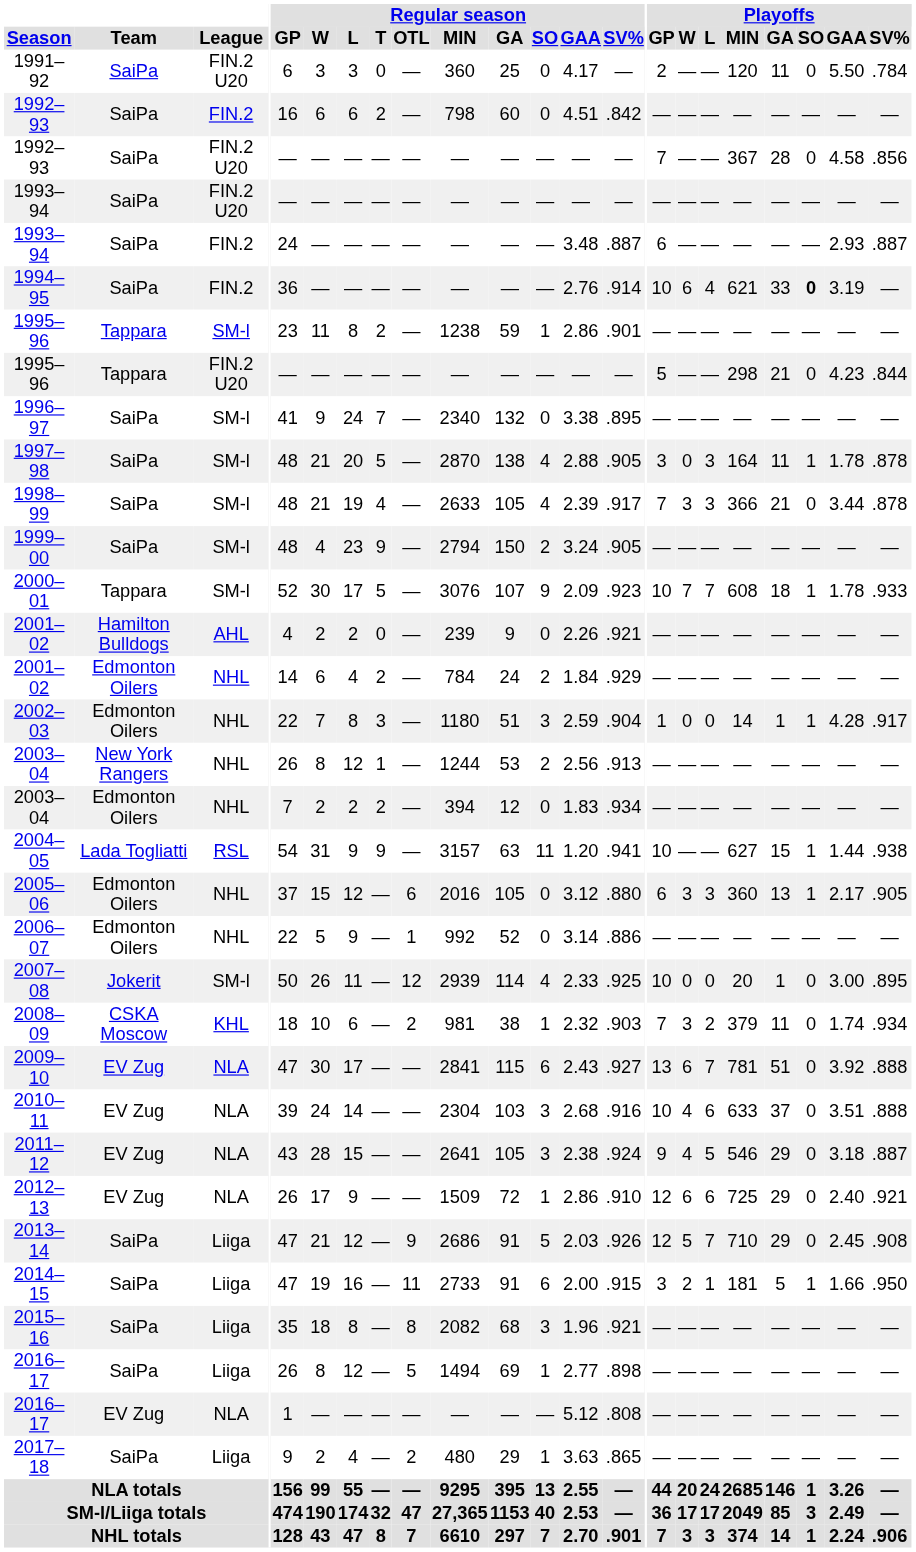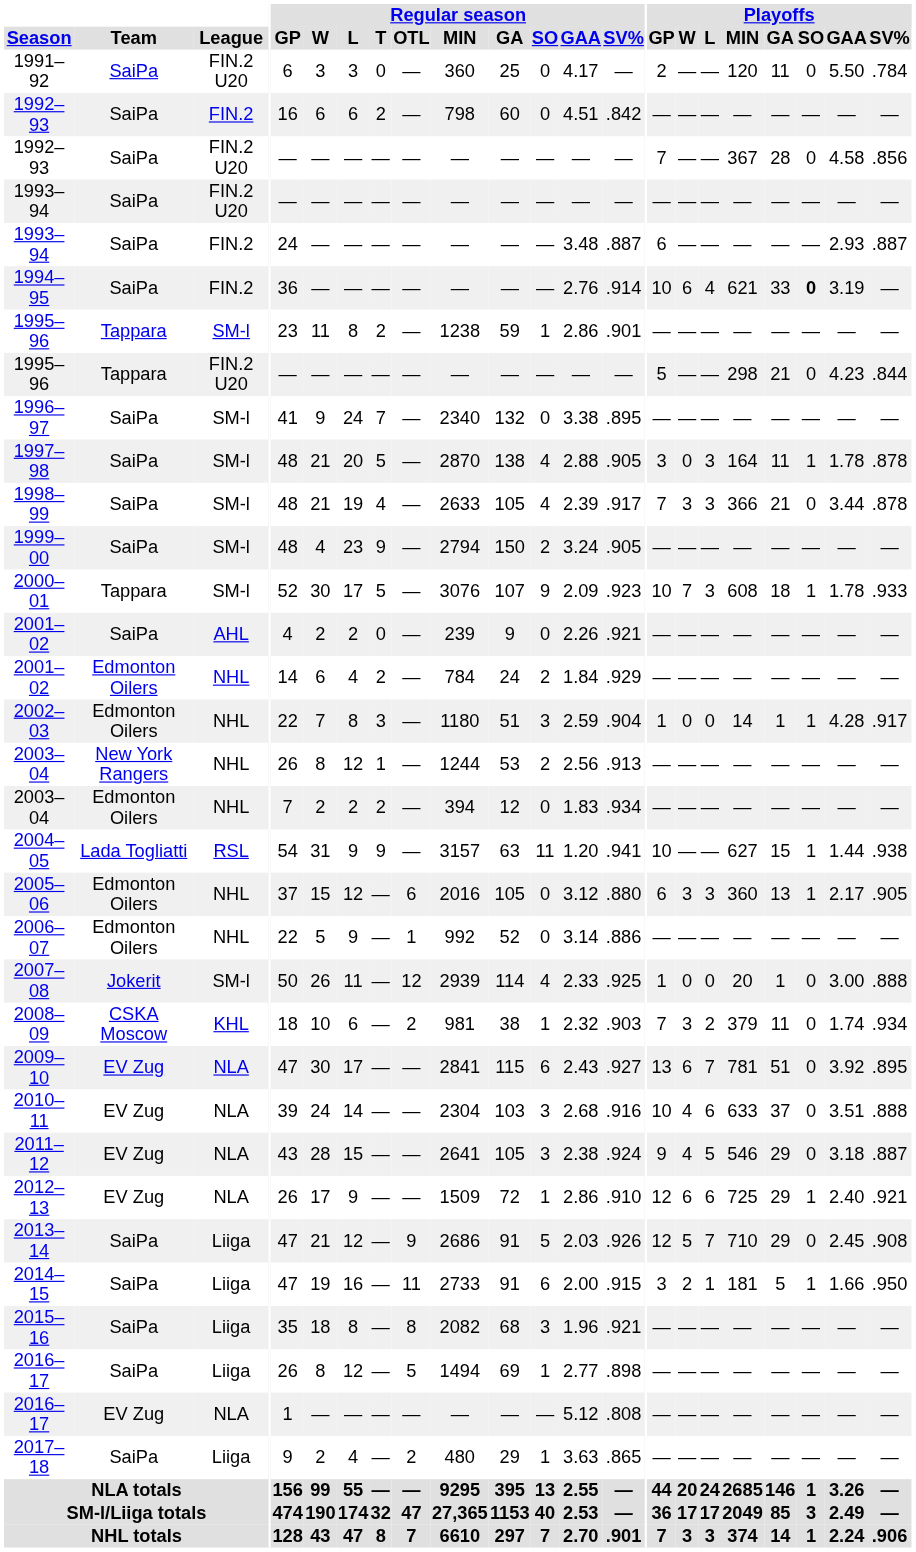 <table border="0" cellpadding="1" cellspacing="0" style="width:90%; text-align:center;">
 <tr bgcolor="#e0e0e0">
 <th colspan="3" bgcolor="#ffffff"></th>
 <th rowspan="99" bgcolor="#ffffff"></th>
 <th colspan="10" bgcolor="#e0e0e0"><a href='#'>Regular season</a></th>
 <th rowspan="99" bgcolor="#ffffff"></th>
 <th colspan="8" bgcolor="#e0e0e0"><a href='#'>Playoffs</a></th>
 </tr>
 <tr bgcolor="#e0e0e0">
 <th><a href='#'>Season</a></th>
 <th>Team</th>
 <th>League</th>
 <th>GP</th>
 <th>W</th>
 <th>L</th>
 <th>T</th>
 <th>OTL</th>
 <th>MIN</th>
 <th>GA</th>
 <th><a href='#'>SO</a></th>
 <th><a href='#'>GAA</a></th>
 <th><a href='#'>SV%</a></th>
 <th>GP</th>
 <th>W</th>
 <th>L</th>
 <th>MIN</th>
 <th>GA</th>
 <th>SO</th>
 <th>GAA</th>
 <th>SV%</th>
 </tr>
 <tr>
 <td>1991–92</td>
 <td><a href='#'>SaiPa</a></td>
 <td>FIN.2 U20</td>
 <td>6</td>
 <td>3</td>
 <td>3</td>
 <td>0</td>
 <td>—</td>
 <td>360</td>
 <td>25</td>
 <td>0</td>
 <td>4.17</td>
 <td>—</td>
 <td>2</td>
 <td>—</td>
 <td>—</td>
 <td>120</td>
 <td>11</td>
 <td>0</td>
 <td>5.50</td>
 <td>.784</td>
 </tr>
 <tr bgcolor="#f0f0f0">
 <td><a href='#'>1992–93</a></td>
 <td>SaiPa</td>
 <td><a href='#'>FIN.2</a></td>
 <td>16</td>
 <td>6</td>
 <td>6</td>
 <td>2</td>
 <td>—</td>
 <td>798</td>
 <td>60</td>
 <td>0</td>
 <td>4.51</td>
 <td>.842</td>
 <td>—</td>
 <td>—</td>
 <td>—</td>
 <td>—</td>
 <td>—</td>
 <td>—</td>
 <td>—</td>
 <td>—</td>
 </tr>
 <tr>
 <td>1992–93</td>
 <td>SaiPa</td>
 <td>FIN.2 U20</td>
 <td>—</td>
 <td>—</td>
 <td>—</td>
 <td>—</td>
 <td>—</td>
 <td>—</td>
 <td>—</td>
 <td>—</td>
 <td>—</td>
 <td>—</td>
 <td>7</td>
 <td>—</td>
 <td>—</td>
 <td>367</td>
 <td>28</td>
 <td>0</td>
 <td>4.58</td>
 <td>.856</td>
 </tr>
 <tr bgcolor="#f0f0f0">
 <td>1993–94</td>
 <td>SaiPa</td>
 <td>FIN.2 U20</td>
 <td>—</td>
 <td>—</td>
 <td>—</td>
 <td>—</td>
 <td>—</td>
 <td>—</td>
 <td>—</td>
 <td>—</td>
 <td>—</td>
 <td>—</td>
 <td>—</td>
 <td>—</td>
 <td>—</td>
 <td>—</td>
 <td>—</td>
 <td>—</td>
 <td>—</td>
 <td>—</td>
 </tr>
 <tr>
 <td><a href='#'>1993–94</a></td>
 <td>SaiPa</td>
 <td>FIN.2</td>
 <td>24</td>
 <td>—</td>
 <td>—</td>
 <td>—</td>
 <td>—</td>
 <td>—</td>
 <td>—</td>
 <td>—</td>
 <td>3.48</td>
 <td>.887</td>
 <td>6</td>
 <td>—</td>
 <td>—</td>
 <td>—</td>
 <td>—</td>
 <td>—</td>
 <td>2.93</td>
 <td>.887</td>
 </tr>
 <tr bgcolor="#f0f0f0">
 <td><a href='#'>1994–95</a></td>
 <td>SaiPa</td>
 <td>FIN.2</td>
 <td>36</td>
 <td>—</td>
 <td>—</td>
 <td>—</td>
 <td>—</td>
 <td>—</td>
 <td>—</td>
 <td>—</td>
 <td>2.76</td>
 <td>.914</td>
 <td>10</td>
 <td>6</td>
 <td>4</td>
 <td>621</td>
 <td>33</td>
 <td><strong>0</strong></td>
 <td>3.19</td>
 <td>—</td>
 </tr>
 <tr>
 <td><a href='#'>1995–96</a></td>
 <td><a href='#'>Tappara</a></td>
 <td><a href='#'>SM-l</a></td>
 <td>23</td>
 <td>11</td>
 <td>8</td>
 <td>2</td>
 <td>—</td>
 <td>1238</td>
 <td>59</td>
 <td>1</td>
 <td>2.86</td>
 <td>.901</td>
 <td>—</td>
 <td>—</td>
 <td>—</td>
 <td>—</td>
 <td>—</td>
 <td>—</td>
 <td>—</td>
 <td>—</td>
 </tr>
 <tr bgcolor="#f0f0f0">
 <td>1995–96</td>
 <td>Tappara</td>
 <td>FIN.2 U20</td>
 <td>—</td>
 <td>—</td>
 <td>—</td>
 <td>—</td>
 <td>—</td>
 <td>—</td>
 <td>—</td>
 <td>—</td>
 <td>—</td>
 <td>—</td>
 <td>5</td>
 <td>—</td>
 <td>—</td>
 <td>298</td>
 <td>21</td>
 <td>0</td>
 <td>4.23</td>
 <td>.844</td>
 </tr>
 <tr>
 <td><a href='#'>1996–97</a></td>
 <td>SaiPa</td>
 <td>SM-l</td>
 <td>41</td>
 <td>9</td>
 <td>24</td>
 <td>7</td>
 <td>—</td>
 <td>2340</td>
 <td>132</td>
 <td>0</td>
 <td>3.38</td>
 <td>.895</td>
 <td>—</td>
 <td>—</td>
 <td>—</td>
 <td>—</td>
 <td>—</td>
 <td>—</td>
 <td>—</td>
 <td>—</td>
 </tr>
 <tr bgcolor="#f0f0f0">
 <td><a href='#'>1997–98</a></td>
 <td>SaiPa</td>
 <td>SM-l</td>
 <td>48</td>
 <td>21</td>
 <td>20</td>
 <td>5</td>
 <td>—</td>
 <td>2870</td>
 <td>138</td>
 <td>4</td>
 <td>2.88</td>
 <td>.905</td>
 <td>3</td>
 <td>0</td>
 <td>3</td>
 <td>164</td>
 <td>11</td>
 <td>1</td>
 <td>1.78</td>
 <td>.878</td>
 </tr>
 <tr>
 <td><a href='#'>1998–99</a></td>
 <td>SaiPa</td>
 <td>SM-l</td>
 <td>48</td>
 <td>21</td>
 <td>19</td>
 <td>4</td>
 <td>—</td>
 <td>2633</td>
 <td>105</td>
 <td>4</td>
 <td>2.39</td>
 <td>.917</td>
 <td>7</td>
 <td>3</td>
 <td>3</td>
 <td>366</td>
 <td>21</td>
 <td>0</td>
 <td>3.44</td>
 <td>.878</td>
 </tr>
 <tr bgcolor="#f0f0f0">
 <td><a href='#'>1999–00</a></td>
 <td>SaiPa</td>
 <td>SM-l</td>
 <td>48</td>
 <td>4</td>
 <td>23</td>
 <td>9</td>
 <td>—</td>
 <td>2794</td>
 <td>150</td>
 <td>2</td>
 <td>3.24</td>
 <td>.905</td>
 <td>—</td>
 <td>—</td>
 <td>—</td>
 <td>—</td>
 <td>—</td>
 <td>—</td>
 <td>—</td>
 <td>—</td>
 </tr>
 <tr>
 <td><a href='#'>2000–01</a></td>
 <td>Tappara</td>
 <td>SM-l</td>
 <td>52</td>
 <td>30</td>
 <td>17</td>
 <td>5</td>
 <td>—</td>
 <td>3076</td>
 <td>107</td>
 <td>9</td>
 <td>2.09</td>
 <td>.923</td>
 <td>10</td>
 <td>7</td>
-<td>7</td>
+<td>3</td>
 <td>608</td>
 <td>18</td>
 <td>1</td>
 <td>1.78</td>
 <td>.933</td>
 </tr>
 <tr bgcolor="#f0f0f0">
 <td><a href='#'>2001–02</a></td>
-<td><a href='#'>Hamilton Bulldogs</a></td>
+<td>SaiPa</td>
 <td><a href='#'>AHL</a></td>
 <td>4</td>
 <td>2</td>
 <td>2</td>
 <td>0</td>
 <td>—</td>
 <td>239</td>
 <td>9</td>
 <td>0</td>
 <td>2.26</td>
 <td>.921</td>
 <td>—</td>
 <td>—</td>
 <td>—</td>
 <td>—</td>
 <td>—</td>
 <td>—</td>
 <td>—</td>
 <td>—</td>
 </tr>
 <tr>
 <td><a href='#'>2001–02</a></td>
 <td><a href='#'>Edmonton Oilers</a></td>
 <td><a href='#'>NHL</a></td>
 <td>14</td>
 <td>6</td>
 <td>4</td>
 <td>2</td>
 <td>—</td>
 <td>784</td>
 <td>24</td>
 <td>2</td>
 <td>1.84</td>
 <td>.929</td>
 <td>—</td>
 <td>—</td>
 <td>—</td>
 <td>—</td>
 <td>—</td>
 <td>—</td>
 <td>—</td>
 <td>—</td>
 </tr>
 <tr bgcolor="#f0f0f0">
 <td><a href='#'>2002–03</a></td>
 <td>Edmonton Oilers</td>
 <td>NHL</td>
 <td>22</td>
 <td>7</td>
 <td>8</td>
 <td>3</td>
 <td>—</td>
 <td>1180</td>
 <td>51</td>
 <td>3</td>
 <td>2.59</td>
 <td>.904</td>
 <td>1</td>
 <td>0</td>
 <td>0</td>
 <td>14</td>
 <td>1</td>
 <td>1</td>
 <td>4.28</td>
 <td>.917</td>
 </tr>
 <tr>
 <td><a href='#'>2003–04</a></td>
 <td><a href='#'>New York Rangers</a></td>
 <td>NHL</td>
 <td>26</td>
 <td>8</td>
 <td>12</td>
 <td>1</td>
 <td>—</td>
 <td>1244</td>
 <td>53</td>
 <td>2</td>
 <td>2.56</td>
 <td>.913</td>
 <td>—</td>
 <td>—</td>
 <td>—</td>
 <td>—</td>
 <td>—</td>
 <td>—</td>
 <td>—</td>
 <td>—</td>
 </tr>
 <tr bgcolor="#f0f0f0">
 <td>2003–04</td>
 <td>Edmonton Oilers</td>
 <td>NHL</td>
 <td>7</td>
 <td>2</td>
 <td>2</td>
 <td>2</td>
 <td>—</td>
 <td>394</td>
 <td>12</td>
 <td>0</td>
 <td>1.83</td>
 <td>.934</td>
 <td>—</td>
 <td>—</td>
 <td>—</td>
 <td>—</td>
 <td>—</td>
 <td>—</td>
 <td>—</td>
 <td>—</td>
 </tr>
 <tr>
 <td><a href='#'>2004–05</a></td>
 <td><a href='#'>Lada Togliatti</a></td>
 <td><a href='#'>RSL</a></td>
 <td>54</td>
 <td>31</td>
 <td>9</td>
 <td>9</td>
 <td>—</td>
 <td>3157</td>
 <td>63</td>
 <td>11</td>
 <td>1.20</td>
 <td>.941</td>
 <td>10</td>
 <td>—</td>
 <td>—</td>
 <td>627</td>
 <td>15</td>
 <td>1</td>
 <td>1.44</td>
 <td>.938</td>
 </tr>
 <tr bgcolor="#f0f0f0">
 <td><a href='#'>2005–06</a></td>
 <td>Edmonton Oilers</td>
 <td>NHL</td>
 <td>37</td>
 <td>15</td>
 <td>12</td>
 <td>—</td>
 <td>6</td>
 <td>2016</td>
 <td>105</td>
 <td>0</td>
 <td>3.12</td>
 <td>.880</td>
 <td>6</td>
 <td>3</td>
 <td>3</td>
 <td>360</td>
 <td>13</td>
 <td>1</td>
 <td>2.17</td>
 <td>.905</td>
 </tr>
 <tr>
 <td><a href='#'>2006–07</a></td>
 <td>Edmonton Oilers</td>
 <td>NHL</td>
 <td>22</td>
 <td>5</td>
 <td>9</td>
 <td>—</td>
 <td>1</td>
 <td>992</td>
 <td>52</td>
 <td>0</td>
 <td>3.14</td>
 <td>.886</td>
 <td>—</td>
 <td>—</td>
 <td>—</td>
 <td>—</td>
 <td>—</td>
 <td>—</td>
 <td>—</td>
 <td>—</td>
 </tr>
 <tr bgcolor="#f0f0f0">
 <td><a href='#'>2007–08</a></td>
 <td><a href='#'>Jokerit</a></td>
 <td>SM-l</td>
 <td>50</td>
 <td>26</td>
 <td>11</td>
 <td>—</td>
 <td>12</td>
 <td>2939</td>
 <td>114</td>
 <td>4</td>
 <td>2.33</td>
 <td>.925</td>
-<td>10</td>
+<td>1</td>
 <td>0</td>
 <td>0</td>
 <td>20</td>
 <td>1</td>
 <td>0</td>
 <td>3.00</td>
-<td>.895</td>
+<td>.888</td>
 </tr>
 <tr>
 <td><a href='#'>2008–09</a></td>
 <td><a href='#'>CSKA Moscow</a></td>
 <td><a href='#'>KHL</a></td>
 <td>18</td>
 <td>10</td>
 <td>6</td>
 <td>—</td>
 <td>2</td>
 <td>981</td>
 <td>38</td>
 <td>1</td>
 <td>2.32</td>
 <td>.903</td>
 <td>7</td>
 <td>3</td>
 <td>2</td>
 <td>379</td>
 <td>11</td>
 <td>0</td>
 <td>1.74</td>
 <td>.934</td>
 </tr>
 <tr bgcolor="#f0f0f0">
 <td><a href='#'>2009–10</a></td>
 <td><a href='#'>EV Zug</a></td>
 <td><a href='#'>NLA</a></td>
 <td>47</td>
 <td>30</td>
 <td>17</td>
 <td>—</td>
 <td>—</td>
 <td>2841</td>
 <td>115</td>
 <td>6</td>
 <td>2.43</td>
 <td>.927</td>
 <td>13</td>
 <td>6</td>
 <td>7</td>
 <td>781</td>
 <td>51</td>
 <td>0</td>
 <td>3.92</td>
-<td>.888</td>
+<td>.895</td>
 </tr>
 <tr>
 <td><a href='#'>2010–11</a></td>
 <td>EV Zug</td>
 <td>NLA</td>
 <td>39</td>
 <td>24</td>
 <td>14</td>
 <td>—</td>
 <td>—</td>
 <td>2304</td>
 <td>103</td>
 <td>3</td>
 <td>2.68</td>
 <td>.916</td>
 <td>10</td>
 <td>4</td>
 <td>6</td>
 <td>633</td>
 <td>37</td>
 <td>0</td>
 <td>3.51</td>
 <td>.888</td>
 </tr>
 <tr bgcolor="#f0f0f0">
 <td><a href='#'>2011–12</a></td>
 <td>EV Zug</td>
 <td>NLA</td>
 <td>43</td>
 <td>28</td>
 <td>15</td>
 <td>—</td>
 <td>—</td>
 <td>2641</td>
 <td>105</td>
 <td>3</td>
 <td>2.38</td>
 <td>.924</td>
 <td>9</td>
 <td>4</td>
 <td>5</td>
 <td>546</td>
 <td>29</td>
 <td>0</td>
 <td>3.18</td>
 <td>.887</td>
 </tr>
 <tr>
 <td><a href='#'>2012–13</a></td>
 <td>EV Zug</td>
 <td>NLA</td>
 <td>26</td>
 <td>17</td>
 <td>9</td>
 <td>—</td>
 <td>—</td>
 <td>1509</td>
 <td>72</td>
 <td>1</td>
 <td>2.86</td>
 <td>.910</td>
 <td>12</td>
 <td>6</td>
 <td>6</td>
 <td>725</td>
 <td>29</td>
-<td>0</td>
+<td>1</td>
 <td>2.40</td>
 <td>.921</td>
 </tr>
 <tr bgcolor="#f0f0f0">
 <td><a href='#'>2013–14</a></td>
 <td>SaiPa</td>
 <td>Liiga</td>
 <td>47</td>
 <td>21</td>
 <td>12</td>
 <td>—</td>
 <td>9</td>
 <td>2686</td>
 <td>91</td>
 <td>5</td>
 <td>2.03</td>
 <td>.926</td>
 <td>12</td>
 <td>5</td>
 <td>7</td>
 <td>710</td>
 <td>29</td>
 <td>0</td>
 <td>2.45</td>
 <td>.908</td>
 </tr>
 <tr>
 <td><a href='#'>2014–15</a></td>
 <td>SaiPa</td>
 <td>Liiga</td>
 <td>47</td>
 <td>19</td>
 <td>16</td>
 <td>—</td>
 <td>11</td>
 <td>2733</td>
 <td>91</td>
 <td>6</td>
 <td>2.00</td>
 <td>.915</td>
 <td>3</td>
 <td>2</td>
 <td>1</td>
 <td>181</td>
 <td>5</td>
 <td>1</td>
 <td>1.66</td>
 <td>.950</td>
 </tr>
 <tr bgcolor="#f0f0f0">
 <td><a href='#'>2015–16</a></td>
 <td>SaiPa</td>
 <td>Liiga</td>
 <td>35</td>
 <td>18</td>
 <td>8</td>
 <td>—</td>
 <td>8</td>
 <td>2082</td>
 <td>68</td>
 <td>3</td>
 <td>1.96</td>
 <td>.921</td>
 <td>—</td>
 <td>—</td>
 <td>—</td>
 <td>—</td>
 <td>—</td>
 <td>—</td>
 <td>—</td>
 <td>—</td>
 </tr>
 <tr>
 <td><a href='#'>2016–17</a></td>
 <td>SaiPa</td>
 <td>Liiga</td>
 <td>26</td>
 <td>8</td>
 <td>12</td>
 <td>—</td>
 <td>5</td>
 <td>1494</td>
 <td>69</td>
 <td>1</td>
 <td>2.77</td>
 <td>.898</td>
 <td>—</td>
 <td>—</td>
 <td>—</td>
 <td>—</td>
 <td>—</td>
 <td>—</td>
 <td>—</td>
 <td>—</td>
 </tr>
 <tr bgcolor="#f0f0f0">
 <td><a href='#'>2016–17</a></td>
 <td>EV Zug</td>
 <td>NLA</td>
 <td>1</td>
 <td>—</td>
 <td>—</td>
 <td>—</td>
 <td>—</td>
 <td>—</td>
 <td>—</td>
 <td>—</td>
 <td>5.12</td>
 <td>.808</td>
 <td>—</td>
 <td>—</td>
 <td>—</td>
 <td>—</td>
 <td>—</td>
 <td>—</td>
 <td>—</td>
 <td>—</td>
 </tr>
 <tr>
 <td><a href='#'>2017–18</a></td>
 <td>SaiPa</td>
 <td>Liiga</td>
 <td>9</td>
 <td>2</td>
 <td>4</td>
 <td>—</td>
 <td>2</td>
 <td>480</td>
 <td>29</td>
 <td>1</td>
 <td>3.63</td>
 <td>.865</td>
 <td>—</td>
 <td>—</td>
 <td>—</td>
 <td>—</td>
 <td>—</td>
 <td>—</td>
 <td>—</td>
 <td>—</td>
 </tr>
 <tr bgcolor="#e0e0e0">
 <th colspan=3>NLA totals</th>
 <th>156</th>
 <th>99</th>
 <th>55</th>
 <th>—</th>
 <th>—</th>
 <th>9295</th>
 <th>395</th>
 <th>13</th>
 <th>2.55</th>
 <th>—</th>
 <th>44</th>
 <th>20</th>
 <th>24</th>
 <th>2685</th>
 <th>146</th>
 <th>1</th>
 <th>3.26</th>
 <th>—</th>
 </tr>
 <tr bgcolor="#e0e0e0">
 <th colspan=3>SM-l/Liiga totals</th>
 <th>474</th>
 <th>190</th>
 <th>174</th>
 <th>32</th>
 <th>47</th>
 <th>27,365</th>
 <th>1153</th>
 <th>40</th>
 <th>2.53</th>
 <th>—</th>
 <th>36</th>
 <th>17</th>
 <th>17</th>
 <th>2049</th>
 <th>85</th>
 <th>3</th>
 <th>2.49</th>
 <th>—</th>
 </tr>
 <tr bgcolor="#e0e0e0">
 <th colspan=3>NHL totals</th>
 <th>128</th>
 <th>43</th>
 <th>47</th>
 <th>8</th>
 <th>7</th>
 <th>6610</th>
 <th>297</th>
 <th>7</th>
 <th>2.70</th>
 <th>.901</th>
 <th>7</th>
 <th>3</th>
 <th>3</th>
 <th>374</th>
 <th>14</th>
 <th>1</th>
 <th>2.24</th>
 <th>.906</th>
 </tr>
 </table>
